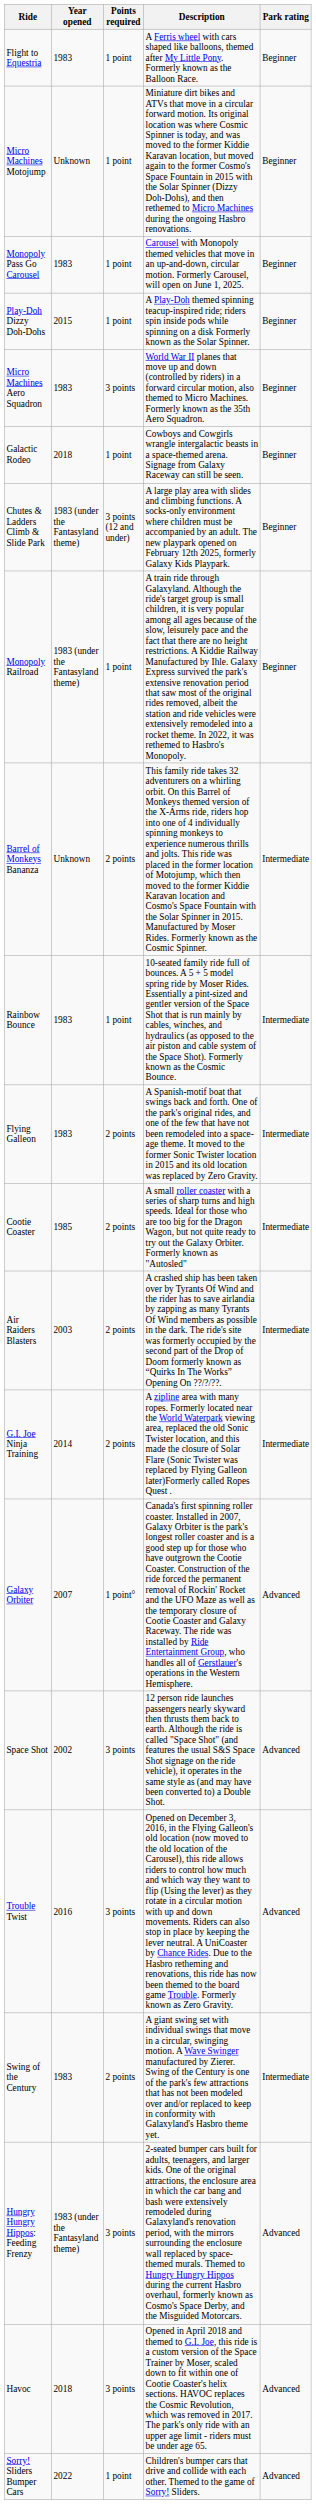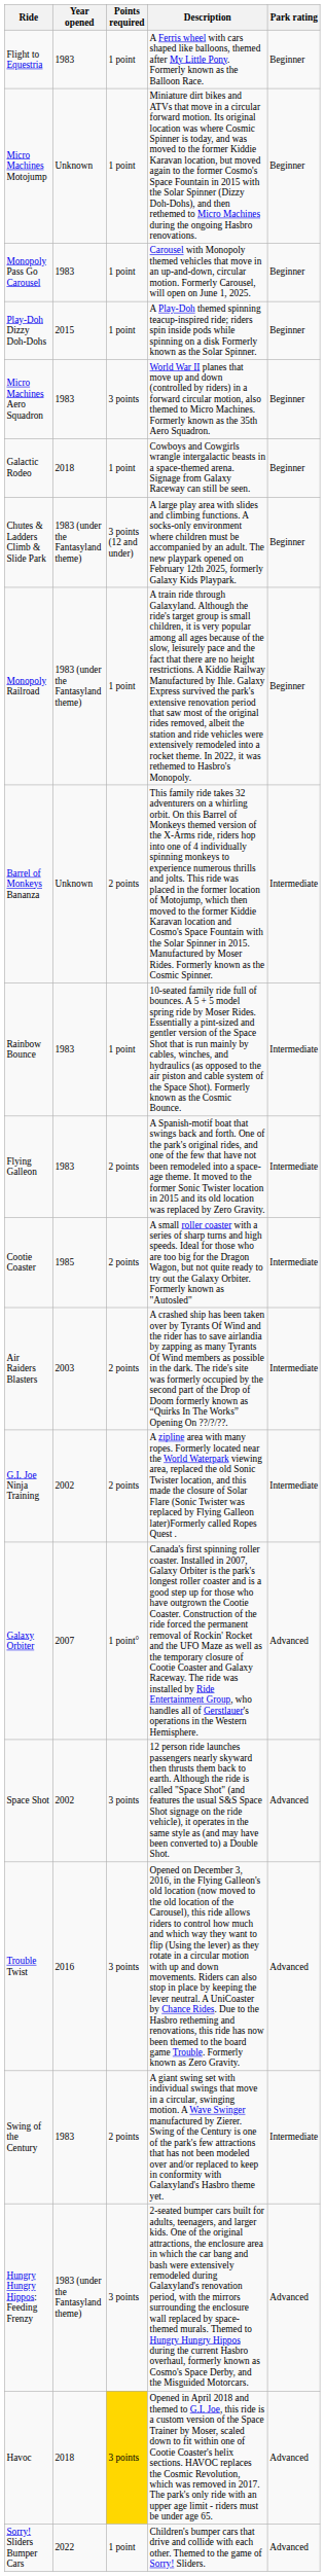 <table class="wikitable sortable" style="width:60%;">
 <tr>
 <th>Ride</th>
 <th>Year opened</th>
 <th>Points required</th>
 <th>Description</th>
 <th>Park rating</th>
 </tr>
 <tr>
 <td>Flight to <a href='#'>Equestria</a></td>
 <td>1983</td>
 <td>1 point</td>
 <td>A <a href='#'>Ferris wheel</a> with cars shaped like balloons, themed after <a href='#'>My Little Pony</a>. Formerly known as the Balloon Race.</td>
 <td>Beginner</td>
 </tr>
 <tr>
 <td><a href='#'>Micro Machines</a> Motojump</td>
 <td>Unknown</td>
 <td>1 point</td>
 <td>Miniature dirt bikes and ATVs that move in a circular forward motion. Its original location was where Cosmic Spinner is today, and was moved to the former Kiddie Karavan location, but moved again to the former Cosmo's Space Fountain in 2015 with the Solar Spinner (Dizzy Doh-Dohs), and then rethemed to <a href='#'>Micro Machines</a> during the ongoing Hasbro renovations.</td>
 <td>Beginner</td>
 </tr>
 <tr>
 <td><a href='#'>Monopoly</a> Pass Go <a href='#'>Carousel</a></td>
 <td>1983</td>
 <td>1 point</td>
 <td><a href='#'>Carousel</a> with Monopoly themed vehicles that move in an up-and-down, circular motion. Formerly Carousel, will open on June 1, 2025.</td>
 <td>Beginner</td>
 </tr>
 <tr>
 <td><a href='#'>Play-Doh</a> Dizzy Doh-Dohs</td>
 <td>2015</td>
 <td>1 point</td>
 <td>A <a href='#'>Play-Doh</a> themed spinning teacup-inspired ride; riders spin inside pods while spinning on a disk Formerly known as the Solar Spinner.</td>
 <td>Beginner</td>
 </tr>
 <tr>
 <td><a href='#'>Micro Machines</a> Aero Squadron</td>
 <td>1983</td>
 <td>3 points</td>
 <td><a href='#'>World War II</a> planes that move up and down (controlled by riders) in a forward circular motion, also themed to Micro Machines. Formerly known as the 35th Aero Squadron.</td>
 <td>Beginner</td>
 </tr>
 <tr>
 <td>Galactic Rodeo</td>
 <td>2018</td>
 <td>1 point</td>
 <td>Cowboys and Cowgirls wrangle intergalactic beasts in a space-themed arena. Signage from Galaxy Raceway can still be seen.</td>
 <td>Beginner</td>
 </tr>
 <tr>
 <td>Chutes & Ladders Climb & Slide Park</td>
 <td>1983 (under the Fantasyland theme)</td>
 <td>3 points (12 and under)</td>
 <td>A large play area with slides and climbing functions. A socks-only environment where children must be accompanied by an adult. The new playpark opened on February 12th 2025, formerly Galaxy Kids Playpark.</td>
 <td>Beginner</td>
 </tr>
 <tr>
 <td><a href='#'>Monopoly</a> Railroad</td>
 <td>1983 (under the Fantasyland theme)</td>
 <td>1 point</td>
 <td>A train ride through Galaxyland. Although the ride's target group is small children, it is very popular among all ages because of the slow, leisurely pace and the fact that there are no height restrictions. A Kiddie Railway Manufactured by Ihle. Galaxy Express survived the park's extensive renovation period that saw most of the original rides removed, albeit the station and ride vehicles were extensively remodeled into a rocket theme. In 2022, it was rethemed to Hasbro's Monopoly.</td>
 <td>Beginner</td>
 </tr>
 <tr>
 <td><a href='#'>Barrel of Monkeys</a> Bananza</td>
 <td>Unknown</td>
 <td>2 points</td>
 <td>This family ride takes 32 adventurers on a whirling orbit. On this Barrel of Monkeys themed version of the X-Arms ride, riders hop into one of 4 individually spinning monkeys to experience numerous thrills and jolts. This ride was placed in the former location of Motojump, which then moved to the former Kiddie Karavan location and Cosmo's Space Fountain with the Solar Spinner in 2015. Manufactured by Moser Rides. Formerly known as the Cosmic Spinner.</td>
 <td>Intermediate</td>
 </tr>
 <tr>
 <td>Rainbow Bounce</td>
 <td>1983</td>
 <td>1 point</td>
 <td>10-seated family ride full of bounces. A 5 + 5 model spring ride by Moser Rides. Essentially a pint-sized and gentler version of the Space Shot that is run mainly by cables, winches, and hydraulics (as opposed to the air piston and cable system of the Space Shot). Formerly known as the Cosmic Bounce.</td>
 <td>Intermediate</td>
 </tr>
 <tr>
 <td>Flying Galleon</td>
 <td>1983</td>
 <td>2 points</td>
 <td>A Spanish-motif boat that swings back and forth. One of the park's original rides, and one of the few that have not been remodeled into a space-age theme. It moved to the former Sonic Twister location in 2015 and its old location was replaced by Zero Gravity.</td>
 <td>Intermediate</td>
 </tr>
 <tr>
 <td>Cootie Coaster</td>
 <td>1985</td>
 <td>2 points</td>
 <td>A small <a href='#'>roller coaster</a> with a series of sharp turns and high speeds. Ideal for those who are too big for the Dragon Wagon, but not quite ready to try out the Galaxy Orbiter. Formerly known as "Autosled"</td>
 <td>Intermediate</td>
 </tr>
 <tr>
 <td>Air Raiders Blasters</td>
 <td>2003</td>
 <td>2 points</td>
 <td>A crashed ship has been taken over by Tyrants Of Wind and the rider has to save airlandia by zapping as many Tyrants Of Wind members as possible in the dark. The ride's site was formerly occupied by the second part of the Drop of Doom formerly known as “Quirks In The Works” Opening On ??/?/??.</td>
 <td>Intermediate</td>
 </tr>
 <tr>
 <td><a href='#'>G.I. Joe</a> Ninja Training</td>
-<td>2014</td>
+<td>2002</td>
 <td>2 points</td>
 <td>A <a href='#'>zipline</a> area with many ropes. Formerly located near the <a href='#'>World Waterpark</a> viewing area, replaced the old Sonic Twister location, and this made the closure of Solar Flare (Sonic Twister was replaced by Flying Galleon later)Formerly called Ropes Quest .</td>
 <td>Intermediate</td>
 </tr>
 <tr>
 <td><a href='#'>Galaxy Orbiter</a></td>
 <td>2007</td>
 <td>1 point°</td>
 <td>Canada's first spinning roller coaster. Installed in 2007, Galaxy Orbiter is the park's longest roller coaster and is a good step up for those who have outgrown the Cootie Coaster. Construction of the ride forced the permanent removal of Rockin' Rocket and the UFO Maze as well as the temporary closure of Cootie Coaster and Galaxy Raceway. The ride was installed by <a href='#'>Ride Entertainment Group</a>, who handles all of <a href='#'>Gerstlauer</a>'s operations in the Western Hemisphere.</td>
 <td>Advanced</td>
 </tr>
 <tr>
 <td>Space Shot</td>
 <td>2002</td>
 <td>3 points</td>
 <td>12 person ride launches passengers nearly  skyward then thrusts them back to earth. Although the ride is called "Space Shot" (and features the usual S&S Space Shot signage on the ride vehicle), it operates in the same style as (and may have been converted to) a Double Shot.</td>
 <td>Advanced</td>
 </tr>
 <tr>
 <td><a href='#'>Trouble</a> Twist</td>
 <td>2016</td>
 <td>3 points</td>
 <td>Opened on December 3, 2016, in the Flying Galleon's old location (now moved to the old location of the Carousel), this ride allows riders to control how much and which way they want to flip (Using the lever) as they rotate in a circular motion with up and down movements. Riders can also stop in place by keeping the lever neutral. A UniCoaster by <a href='#'>Chance Rides</a>. Due to the Hasbro retheming and renovations, this ride has now been themed to the board game <a href='#'>Trouble</a>. Formerly known as Zero Gravity.</td>
 <td>Advanced</td>
 </tr>
 <tr>
 <td>Swing of the Century</td>
 <td>1983</td>
 <td>2 points</td>
 <td>A giant swing set with individual swings that move in a circular, swinging motion. A <a href='#'>Wave Swinger</a> manufactured by Zierer. Swing of the Century is one of the park's few attractions that has not been modeled over and/or replaced to keep in conformity with Galaxyland's Hasbro theme yet.</td>
 <td>Intermediate</td>
 </tr>
 <tr>
 <td><a href='#'>Hungry Hungry Hippos</a>: Feeding Frenzy</td>
 <td>1983 (under the Fantasyland theme)</td>
 <td>3 points</td>
 <td>2-seated bumper cars built for adults, teenagers, and larger kids. One of the original attractions, the enclosure area in which the car bang and bash were extensively remodeled during Galaxyland's renovation period, with the mirrors surrounding the enclosure wall replaced by space-themed murals. Themed to <a href='#'>Hungry Hungry Hippos</a> during the current Hasbro overhaul, formerly known as Cosmo's Space Derby, and the Misguided Motorcars.</td>
 <td>Advanced</td>
 </tr>
 <tr>
 <td>Havoc</td>
 <td>2018</td>
-<td>3 points</td>
+<td style="background: gold;">3 points</td>
 <td>Opened in April 2018 and themed to <a href='#'>G.I. Joe</a>, this ride is a custom version of the Space Trainer by Moser, scaled down to fit within one of Cootie Coaster's helix sections. HAVOC replaces the Cosmic Revolution, which was removed in 2017. The park's only ride with an upper age limit - riders must be under age 65.</td>
 <td>Advanced</td>
 </tr>
 <tr>
 <td><a href='#'>Sorry!</a> Sliders Bumper Cars</td>
 <td>2022</td>
 <td>1 point</td>
 <td>Children's bumper cars that drive and collide with each other. Themed to the game of <a href='#'>Sorry!</a> Sliders.</td>
 <td>Advanced</td>
 </tr>
 </table>
